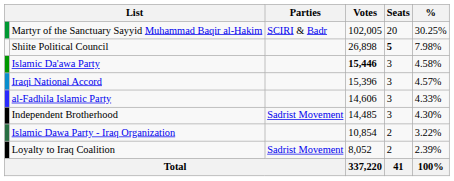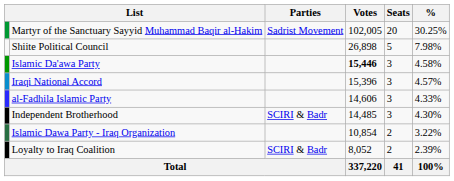 <table class="wikitable" style="border:1px solid #8888aa; background:#f8f8f8; padding:0; font-size:90%;">
 <tr>
 <th colspan=2>List</th>
 <th>Parties</th>
 <th>Votes</th>
 <th>Seats</th>
 <th>%</th>
 </tr>
 <tr>
 <td bgcolor="#009933"></td>
 <td>Martyr of the Sanctuary Sayyid <a href='#'>Muhammad Baqir al-Hakim</a></td>
-<td><a href='#'>SCIRI</a> & <a href='#'>Badr</a></td>
+<td><a href='#'>Sadrist Movement</a></td>
 <td>102,005</td>
 <td>20</td>
 <td>30.25%</td>
 </tr>
 <tr>
 <td></td>
 <td>Shiite Political Council</td>
 <td></td>
 <td>26,898</td>
-<td><strong>5</strong></td>
+<td>5</td>
 <td>7.98%</td>
 </tr>
 <tr>
 <td bgcolor="#009900"></td>
 <td><a href='#'>Islamic Da'awa Party</a></td>
 <td></td>
 <td><strong>15,446</strong></td>
 <td>3</td>
 <td>4.58%</td>
 </tr>
 <tr>
 <td bgcolor="#098DCD"></td>
 <td><a href='#'>Iraqi National Accord</a></td>
 <td></td>
 <td>15,396</td>
 <td>3</td>
 <td>4.57%</td>
 </tr>
 <tr>
 <td bgcolor="#2929FD"></td>
 <td><a href='#'>al-Fadhila Islamic Party</a></td>
 <td></td>
 <td>14,606</td>
 <td>3</td>
 <td>4.33%</td>
 </tr>
 <tr>
 <td bgcolor="#000000"></td>
 <td>Independent Brotherhood</td>
-<td><a href='#'>Sadrist Movement</a></td>
+<td><a href='#'>SCIRI</a> & <a href='#'>Badr</a></td>
 <td>14,485</td>
 <td>3</td>
 <td>4.30%</td>
 </tr>
 <tr>
 <td bgcolor="#286F42"></td>
 <td><a href='#'>Islamic Dawa Party - Iraq Organization</a></td>
 <td></td>
 <td>10,854</td>
 <td>2</td>
 <td>3.22%</td>
 </tr>
 <tr>
 <td bgcolor="#000000"></td>
 <td>Loyalty to Iraq Coalition</td>
-<td><a href='#'>Sadrist Movement</a></td>
+<td><a href='#'>SCIRI</a> & <a href='#'>Badr</a></td>
 <td>8,052</td>
 <td>2</td>
 <td>2.39%</td>
 </tr>
 <tr>
 <th colspan=3><strong>Total</strong></th>
 <th><strong>337,220</strong></th>
 <th><strong>41</strong></th>
 <th><strong>100%</strong></th>
 </tr>
 </table>
